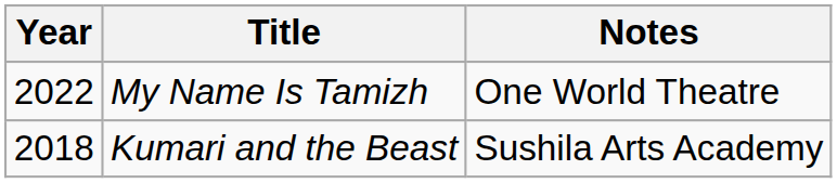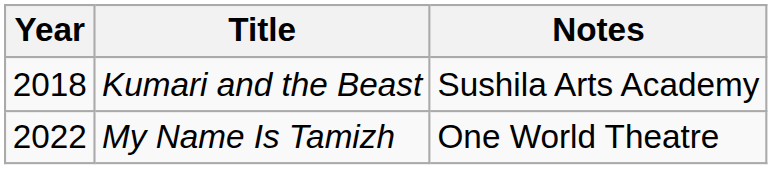 <table class="wikitable sortable">
 <tr>
 <th>Year</th>
 <th>Title</th>
 <th>Notes</th>
 </tr>
 <tr>
+<td>2018</td>
+<td><em>Kumari and the Beast</em></td>
+<td>Sushila Arts Academy</td>
+</tr>
+<tr>
 <td>2022</td>
 <td><em>My Name Is Tamizh</em></td>
 <td>One World Theatre</td>
 </tr>
-<tr>
-<td>2018</td>
-<td><em>Kumari and the Beast</em></td>
-<td>Sushila Arts Academy</td>
-</tr>
 </table>
